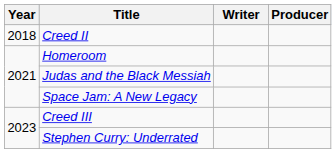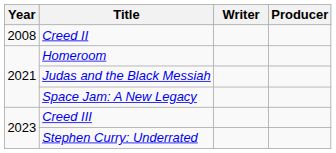 <table class="wikitable sortable unsortable">
 <tr style="background:#b0c4de; text-align:center;">
 <th>Year</th>
 <th>Title</th>
 <th width=60>Writer</th>
 <th width=60>Producer</th>
 </tr>
 <tr>
-<td>2018</td>
+<td>2008</td>
 <td><em><a href='#'>Creed II</a></em></td>
 <td></td>
 <td></td>
 </tr>
 <tr>
 <td rowspan=3>2021</td>
 <td><em><a href='#'>Homeroom</a></em></td>
 <td></td>
 <td></td>
 </tr>
 <tr>
 <td><em><a href='#'>Judas and the Black Messiah</a></em></td>
 <td></td>
 <td></td>
 </tr>
 <tr>
 <td><em><a href='#'>Space Jam: A New Legacy</a></em></td>
 <td></td>
 <td></td>
 </tr>
 <tr>
 <td rowspan=2>2023</td>
 <td><em><a href='#'>Creed III</a></em></td>
 <td></td>
 <td></td>
 </tr>
 <tr>
 <td><em><a href='#'>Stephen Curry: Underrated</a></em></td>
 <td></td>
 <td></td>
 </tr>
 </table>
